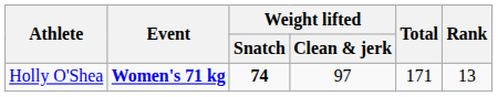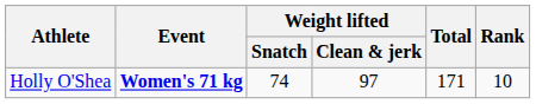 <table class=wikitable style="text-align:center; font-size:90%">
 <tr>
 <th rowspan="2">Athlete</th>
 <th rowspan="2">Event</th>
 <th colspan="2">Weight lifted</th>
 <th rowspan="2">Total</th>
 <th rowspan="2">Rank</th>
 </tr>
 <tr>
 <th>Snatch</th>
 <th>Clean & jerk</th>
 </tr>
 <tr>
 <td align=left><a href='#'>Holly O'Shea</a></td>
 <td align=left><strong><a href='#'>Women's 71 kg</a></strong></td>
-<td><strong>74</strong></td>
+<td>74</td>
 <td>97</td>
 <td>171</td>
-<td>13</td>
+<td>10</td>
 </tr>
 </table>
